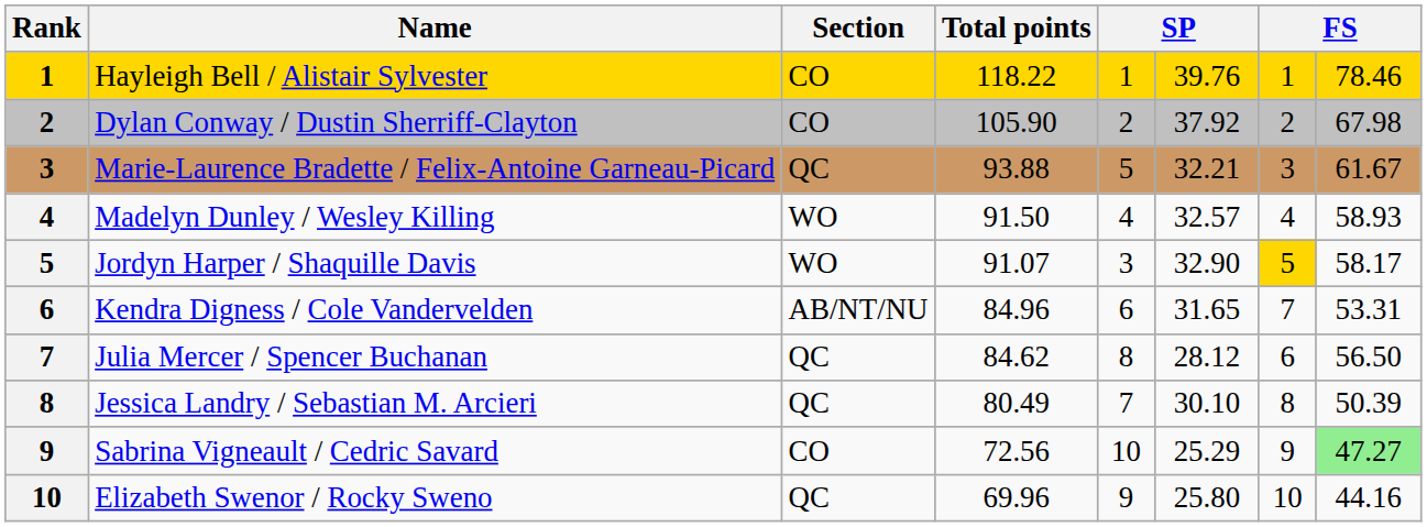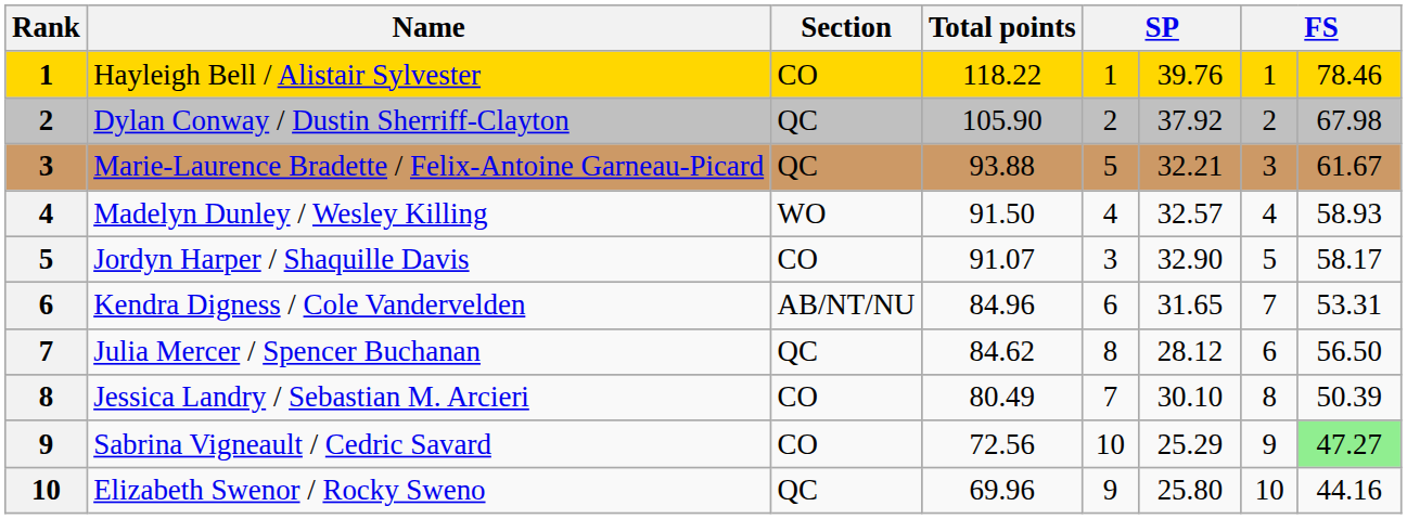 <table class="wikitable sortable">
 <tr>
 <th>Rank</th>
 <th>Name</th>
 <th>Section</th>
 <th>Total points</th>
 <th colspan="2" width="80px"><a href='#'>SP</a></th>
 <th colspan="2" width="80px"><a href='#'>FS</a></th>
 </tr>
 <tr bgcolor="gold">
 <td align="center"><strong>1</strong></td>
 <td>Hayleigh Bell / <a href='#'>Alistair Sylvester</a></td>
 <td>CO</td>
 <td align="center">118.22</td>
 <td align="center">1</td>
 <td align="center">39.76</td>
 <td align="center">1</td>
 <td align="center">78.46</td>
 </tr>
 <tr bgcolor="silver">
 <td align="center"><strong>2</strong></td>
 <td><a href='#'>Dylan Conway</a> / <a href='#'>Dustin Sherriff-Clayton</a></td>
-<td>CO</td>
+<td>QC</td>
 <td align="center">105.90</td>
 <td align="center">2</td>
 <td align="center">37.92</td>
 <td align="center">2</td>
 <td align="center">67.98</td>
 </tr>
 <tr bgcolor="cc9966">
 <td align="center"><strong>3</strong></td>
 <td><a href='#'>Marie-Laurence Bradette</a> / <a href='#'>Felix-Antoine Garneau-Picard</a></td>
 <td>QC</td>
 <td align="center">93.88</td>
 <td align="center">5</td>
 <td align="center">32.21</td>
 <td align="center">3</td>
 <td align="center">61.67</td>
 </tr>
 <tr>
 <th>4</th>
 <td><a href='#'>Madelyn Dunley</a> / <a href='#'>Wesley Killing</a></td>
 <td>WO</td>
 <td align="center">91.50</td>
 <td align="center">4</td>
 <td align="center">32.57</td>
 <td align="center">4</td>
 <td align="center">58.93</td>
 </tr>
 <tr>
 <th>5</th>
 <td><a href='#'>Jordyn Harper</a> / <a href='#'>Shaquille Davis</a></td>
-<td>WO</td>
+<td>CO</td>
 <td align="center">91.07</td>
 <td align="center">3</td>
 <td align="center">32.90</td>
-<td align="center" style="background: gold;">5</td>
+<td align="center">5</td>
 <td align="center">58.17</td>
 </tr>
 <tr>
 <th>6</th>
 <td><a href='#'>Kendra Digness</a> / <a href='#'>Cole Vandervelden</a></td>
 <td>AB/NT/NU</td>
 <td align="center">84.96</td>
 <td align="center">6</td>
 <td align="center">31.65</td>
 <td align="center">7</td>
 <td align="center">53.31</td>
 </tr>
 <tr>
 <th>7</th>
 <td><a href='#'>Julia Mercer</a> / <a href='#'>Spencer Buchanan</a></td>
 <td>QC</td>
 <td align="center">84.62</td>
 <td align="center">8</td>
 <td align="center">28.12</td>
 <td align="center">6</td>
 <td align="center">56.50</td>
 </tr>
 <tr>
 <th>8</th>
 <td><a href='#'>Jessica Landry</a> / <a href='#'>Sebastian M. Arcieri</a></td>
-<td>QC</td>
+<td>CO</td>
 <td align="center">80.49</td>
 <td align="center">7</td>
 <td align="center">30.10</td>
 <td align="center">8</td>
 <td align="center">50.39</td>
 </tr>
 <tr>
 <th>9</th>
 <td><a href='#'>Sabrina Vigneault</a> / <a href='#'>Cedric Savard</a></td>
 <td>CO</td>
 <td align="center">72.56</td>
 <td align="center">10</td>
 <td align="center">25.29</td>
 <td align="center">9</td>
 <td align="center" style="background: lightgreen;">47.27</td>
 </tr>
 <tr>
 <th>10</th>
 <td><a href='#'>Elizabeth Swenor</a> / <a href='#'>Rocky Sweno</a></td>
 <td>QC</td>
 <td align="center">69.96</td>
 <td align="center">9</td>
 <td align="center">25.80</td>
 <td align="center">10</td>
 <td align="center">44.16</td>
 </tr>
 </table>
